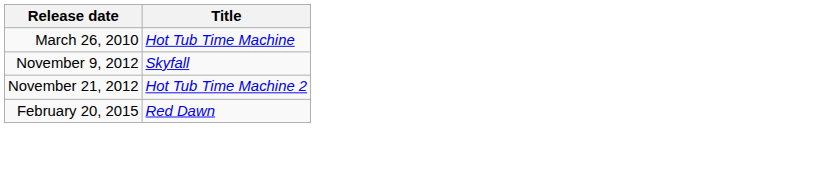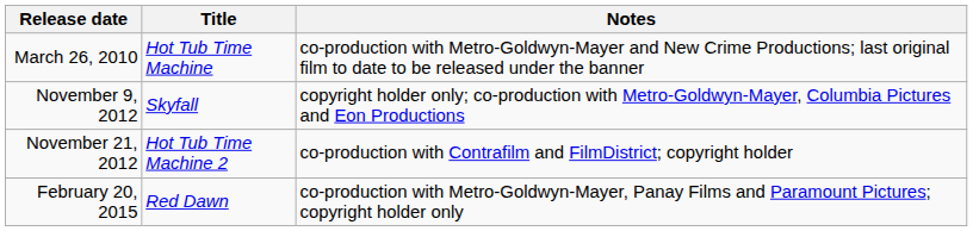 <table class="wikitable sortable">
 <tr>
 <th>Release date</th>
 <th>Title</th>
+<th>Notes</th>
 </tr>
 <tr>
 <td style="text-align:right;">March 26, 2010</td>
 <td><em><a href='#'>Hot Tub Time Machine</a></em></td>
+<td>co-production with Metro-Goldwyn-Mayer and New Crime Productions; last original film to date to be released under the banner</td>
 </tr>
 <tr>
 <td style="text-align:right;">November 9, 2012</td>
 <td><em><a href='#'>Skyfall</a></em></td>
+<td>copyright holder only; co-production with <a href='#'>Metro-Goldwyn-Mayer</a>, <a href='#'>Columbia Pictures</a> and <a href='#'>Eon Productions</a></td>
 </tr>
 <tr>
 <td style="text-align:right;">November 21, 2012</td>
 <td><em><a href='#'>Hot Tub Time Machine 2</a></em></td>
+<td>co-production with <a href='#'>Contrafilm</a> and <a href='#'>FilmDistrict</a>; copyright holder</td>
 </tr>
 <tr>
 <td style="text-align:right;">February 20, 2015</td>
 <td><em><a href='#'>Red Dawn</a></em></td>
+<td>co-production with Metro-Goldwyn-Mayer, Panay Films and <a href='#'>Paramount Pictures</a>; copyright holder only</td>
 </tr>
 </table>
